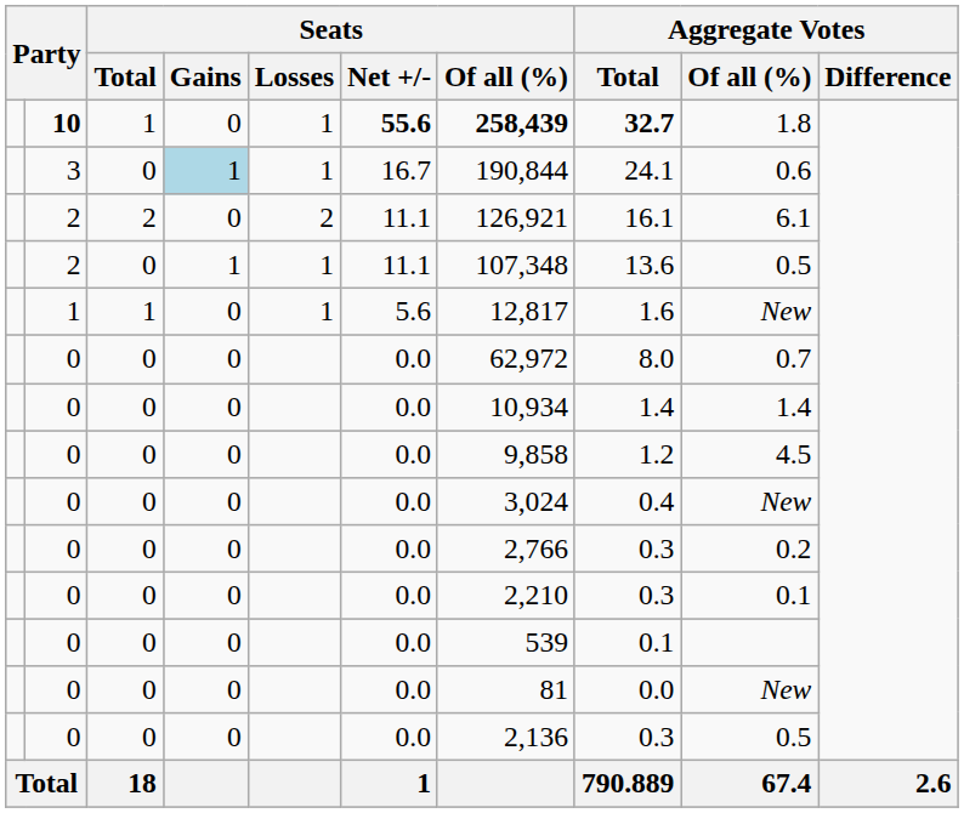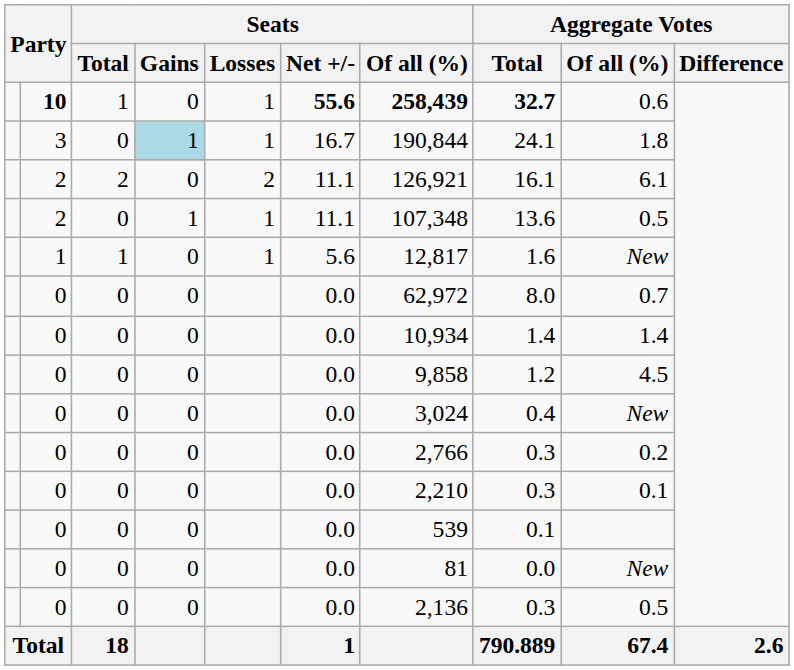 <table class="wikitable sortable" style="text-align:right; font-size:95%;">
 <tr>
 <th colspan="2" rowspan="2">Party</th>
 <th colspan="5">Seats</th>
 <th colspan="3">Aggregate Votes</th>
 </tr>
 <tr>
 <th>Total</th>
 <th>Gains</th>
 <th>Losses</th>
 <th>Net +/-</th>
 <th>Of all (%)</th>
 <th>Total</th>
 <th>Of all (%)</th>
 <th>Difference</th>
 </tr>
 <tr>
 <td></td>
 <td><strong>10</strong></td>
 <td>1</td>
 <td>0</td>
 <td>1</td>
 <td><strong>55.6</strong></td>
 <td><strong>258,439</strong></td>
 <td><strong>32.7</strong></td>
-<td>1.8</td>
+<td>0.6</td>
 </tr>
 <tr>
 <td></td>
 <td>3</td>
 <td>0</td>
 <td style="background: lightblue;">1</td>
 <td>1</td>
 <td>16.7</td>
 <td>190,844</td>
 <td>24.1</td>
-<td>0.6</td>
+<td>1.8</td>
 </tr>
 <tr>
 <td></td>
 <td>2</td>
 <td>2</td>
 <td>0</td>
 <td>2</td>
 <td>11.1</td>
 <td>126,921</td>
 <td>16.1</td>
 <td>6.1</td>
 </tr>
 <tr>
 <td></td>
 <td>2</td>
 <td>0</td>
 <td>1</td>
 <td>1</td>
 <td>11.1</td>
 <td>107,348</td>
 <td>13.6</td>
 <td>0.5</td>
 </tr>
 <tr>
 <td></td>
 <td>1</td>
 <td>1</td>
 <td>0</td>
 <td>1</td>
 <td>5.6</td>
 <td>12,817</td>
 <td>1.6</td>
 <td><em>New</em></td>
 </tr>
 <tr>
 <td></td>
 <td>0</td>
 <td>0</td>
 <td>0</td>
 <td></td>
 <td>0.0</td>
 <td>62,972</td>
 <td>8.0</td>
 <td>0.7</td>
 </tr>
 <tr>
 <td></td>
 <td>0</td>
 <td>0</td>
 <td>0</td>
 <td></td>
 <td>0.0</td>
 <td>10,934</td>
 <td>1.4</td>
 <td>1.4</td>
 </tr>
 <tr>
 <td></td>
 <td>0</td>
 <td>0</td>
 <td>0</td>
 <td></td>
 <td>0.0</td>
 <td>9,858</td>
 <td>1.2</td>
 <td>4.5</td>
 </tr>
 <tr>
 <td></td>
 <td>0</td>
 <td>0</td>
 <td>0</td>
 <td></td>
 <td>0.0</td>
 <td>3,024</td>
 <td>0.4</td>
 <td><em>New</em></td>
 </tr>
 <tr>
 <td></td>
 <td>0</td>
 <td>0</td>
 <td>0</td>
 <td></td>
 <td>0.0</td>
 <td>2,766</td>
 <td>0.3</td>
 <td>0.2</td>
 </tr>
 <tr>
 <td></td>
 <td>0</td>
 <td>0</td>
 <td>0</td>
 <td></td>
 <td>0.0</td>
 <td>2,210</td>
 <td>0.3</td>
 <td>0.1</td>
 </tr>
 <tr>
 <td></td>
 <td>0</td>
 <td>0</td>
 <td>0</td>
 <td></td>
 <td>0.0</td>
 <td>539</td>
 <td>0.1</td>
 <td></td>
 </tr>
 <tr>
 <td></td>
 <td>0</td>
 <td>0</td>
 <td>0</td>
 <td></td>
 <td>0.0</td>
 <td>81</td>
 <td>0.0</td>
 <td><em>New</em></td>
 </tr>
 <tr>
 <td></td>
 <td>0</td>
 <td>0</td>
 <td>0</td>
 <td></td>
 <td>0.0</td>
 <td>2,136</td>
 <td>0.3</td>
 <td>0.5</td>
 </tr>
 <tr class="sortbottom">
 <th colspan="2" style="background:#f2f2f2"><strong>Total</strong></th>
 <td style="background:#f2f2f2;"><strong>18</strong></td>
 <td style="background:#f2f2f2;"></td>
 <td style="background:#f2f2f2;"></td>
 <td style="background:#f2f2f2;"><strong>1</strong></td>
 <td style="background:#f2f2f2;"></td>
 <td style="background:#f2f2f2;"><strong>790.889</strong></td>
 <td style="background:#f2f2f2;"><strong>67.4</strong></td>
 <td style="background:#f2f2f2;"><strong>2.6</strong></td>
 </tr>
 </table>
